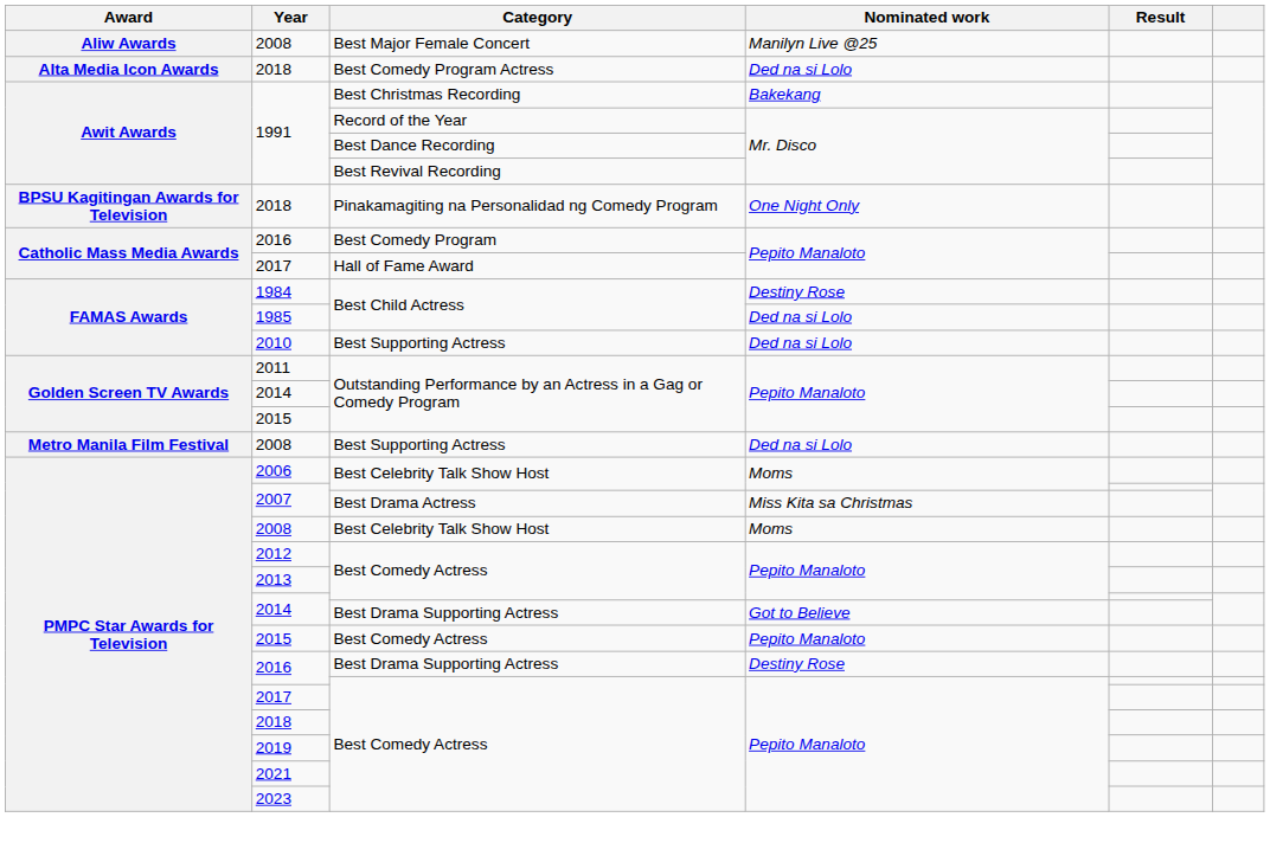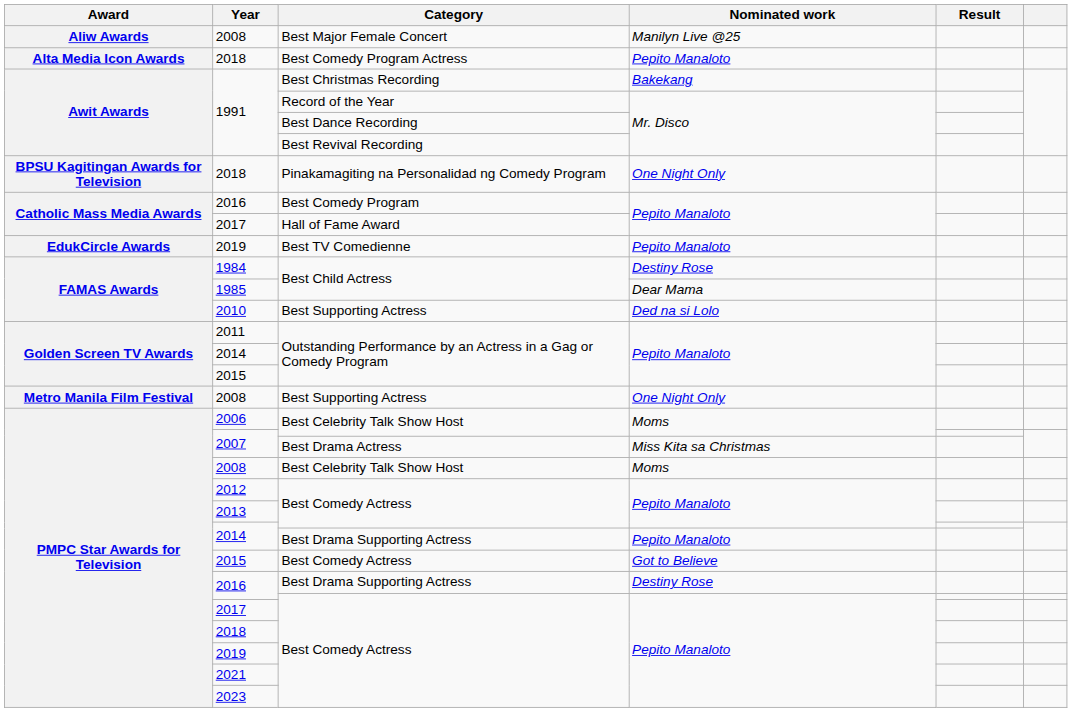 <table class="wikitable sortable plainrowheaders" style="width:99%;">
 <tr>
 <th scope="col" style="width:19%;">Award</th>
 <th scope="col" style="width:6%;">Year</th>
 <th scope="col" style="width:32%;">Category</th>
 <th scope="col" style="width:28%;">Nominated work</th>
 <th scope="col" style="width:8%;">Result</th>
 <th scope="col" style="width:4%;" class="unsortable"></th>
 </tr>
 <tr>
 <th scope="rowgroup"><a href='#'>Aliw Awards</a></th>
 <td>2008</td>
 <td>Best Major Female Concert</td>
 <td><em>Manilyn Live @25</em></td>
 <td></td>
 <td></td>
 </tr>
 <tr>
 <th scope="rowgroup"><a href='#'>Alta Media Icon Awards</a></th>
 <td>2018</td>
 <td>Best Comedy Program Actress</td>
-<td><em><a href='#'>Ded na si Lolo</a></em></td>
+<td><em><a href='#'>Pepito Manaloto</a></em></td>
 <td></td>
 <td></td>
 </tr>
 <tr>
 <th scope="rowgroup" rowspan="4"><a href='#'>Awit Awards</a></th>
 <td rowspan="4">1991</td>
 <td>Best Christmas Recording</td>
 <td><em><a href='#'>Bakekang</a></em></td>
 <td></td>
 <td rowspan="4"></td>
 </tr>
 <tr>
 <td>Record of the Year</td>
 <td rowspan="3"><em>Mr. Disco</em></td>
 <td></td>
 </tr>
 <tr>
 <td>Best Dance Recording</td>
 <td></td>
 </tr>
 <tr>
 <td>Best Revival Recording</td>
 <td></td>
 </tr>
 <tr>
 <th scope="rowgroup"><a href='#'>BPSU Kagitingan Awards for Television</a></th>
 <td>2018</td>
 <td>Pinakamagiting na Personalidad ng Comedy Program</td>
 <td><em><a href='#'>One Night Only</a></em></td>
 <td></td>
 <td></td>
 </tr>
 <tr>
 <th scope="rowgroup" rowspan="2"><a href='#'>Catholic Mass Media Awards</a></th>
 <td>2016</td>
 <td>Best Comedy Program</td>
 <td rowspan="2"><em><a href='#'>Pepito Manaloto</a></em></td>
 <td></td>
 <td></td>
 </tr>
 <tr>
 <td>2017</td>
 <td>Hall of Fame Award</td>
 <td></td>
 <td></td>
 </tr>
 <tr>
+<th scope="rowgroup"><a href='#'>EdukCircle Awards</a></th>
+<td>2019</td>
+<td>Best TV Comedienne</td>
+<td><em><a href='#'>Pepito Manaloto</a></em></td>
+<td></td>
+<td></td>
+</tr>
+<tr>
 <th scope="rowgroup" rowspan="3"><a href='#'>FAMAS Awards</a></th>
 <td><a href='#'>1984</a></td>
 <td rowspan="2">Best Child Actress</td>
 <td><em><a href='#'>Destiny Rose</a></em></td>
 <td></td>
 <td></td>
 </tr>
 <tr>
 <td><a href='#'>1985</a></td>
-<td><em><a href='#'>Ded na si Lolo</a></em></td>
+<td><em>Dear Mama</em></td>
 <td></td>
 <td></td>
 </tr>
 <tr>
 <td><a href='#'>2010</a></td>
 <td>Best Supporting Actress</td>
 <td><em><a href='#'>Ded na si Lolo</a></em></td>
 <td></td>
 <td></td>
 </tr>
 <tr>
 <th scope="rowgroup" rowspan="3"><a href='#'>Golden Screen TV Awards</a></th>
 <td>2011</td>
 <td rowspan="3">Outstanding Performance by an Actress in a Gag or Comedy Program</td>
 <td rowspan="3"><em><a href='#'>Pepito Manaloto</a></em></td>
 <td></td>
 <td></td>
 </tr>
 <tr>
 <td>2014</td>
 <td></td>
 <td></td>
 </tr>
 <tr>
 <td>2015</td>
 <td></td>
 <td></td>
 </tr>
 <tr>
 <th scope="rowgroup"><a href='#'>Metro Manila Film Festival</a></th>
 <td>2008</td>
 <td>Best Supporting Actress</td>
-<td><em><a href='#'>Ded na si Lolo</a></em></td>
+<td><em><a href='#'>One Night Only</a></em></td>
 <td></td>
 <td></td>
 </tr>
 <tr>
 <th scope="rowgroup" rowspan="16"><a href='#'>PMPC Star Awards for Television</a></th>
 <td><a href='#'>2006</a></td>
 <td rowspan="2">Best Celebrity Talk Show Host</td>
 <td rowspan="2"><em>Moms</em></td>
 <td></td>
 <td></td>
 </tr>
 <tr>
 <td rowspan="2"><a href='#'>2007</a></td>
 <td></td>
 <td rowspan="2"></td>
 </tr>
 <tr>
 <td>Best Drama Actress</td>
 <td><em>Miss Kita sa Christmas</em></td>
 <td></td>
 </tr>
 <tr>
 <td><a href='#'>2008</a></td>
 <td>Best Celebrity Talk Show Host</td>
 <td><em>Moms</em></td>
 <td></td>
 <td></td>
 </tr>
 <tr>
 <td><a href='#'>2012</a></td>
 <td rowspan="3">Best Comedy Actress</td>
 <td rowspan="3"><em><a href='#'>Pepito Manaloto</a></em></td>
 <td></td>
 <td></td>
 </tr>
 <tr>
 <td><a href='#'>2013</a></td>
 <td></td>
 <td></td>
 </tr>
 <tr>
 <td rowspan="2"><a href='#'>2014</a></td>
 <td></td>
 <td rowspan="2"></td>
 </tr>
 <tr>
 <td>Best Drama Supporting Actress</td>
-<td><em><a href='#'>Got to Believe</a></em></td>
+<td><em><a href='#'>Pepito Manaloto</a></em></td>
 <td></td>
 </tr>
 <tr>
 <td><a href='#'>2015</a></td>
 <td>Best Comedy Actress</td>
-<td><em><a href='#'>Pepito Manaloto</a></em></td>
+<td><em><a href='#'>Got to Believe</a></em></td>
 <td></td>
 <td></td>
 </tr>
 <tr>
 <td rowspan="2"><a href='#'>2016</a></td>
 <td>Best Drama Supporting Actress</td>
 <td><em><a href='#'>Destiny Rose</a></em></td>
 <td></td>
 <td></td>
 </tr>
 <tr>
 <td rowspan="6">Best Comedy Actress</td>
 <td rowspan="6"><em><a href='#'>Pepito Manaloto</a></em></td>
 <td></td>
 <td></td>
 </tr>
 <tr>
 <td><a href='#'>2017</a></td>
 <td></td>
 <td></td>
 </tr>
 <tr>
 <td><a href='#'>2018</a></td>
 <td></td>
 <td></td>
 </tr>
 <tr>
 <td><a href='#'>2019</a></td>
 <td></td>
 <td></td>
 </tr>
 <tr>
 <td><a href='#'>2021</a></td>
 <td></td>
 <td></td>
 </tr>
 <tr>
 <td><a href='#'>2023</a></td>
 <td></td>
 <td></td>
 </tr>
 </table>
